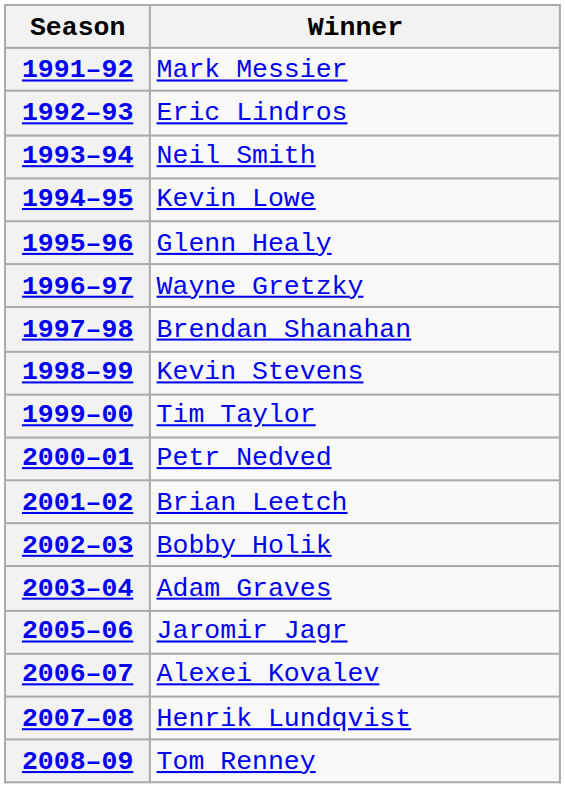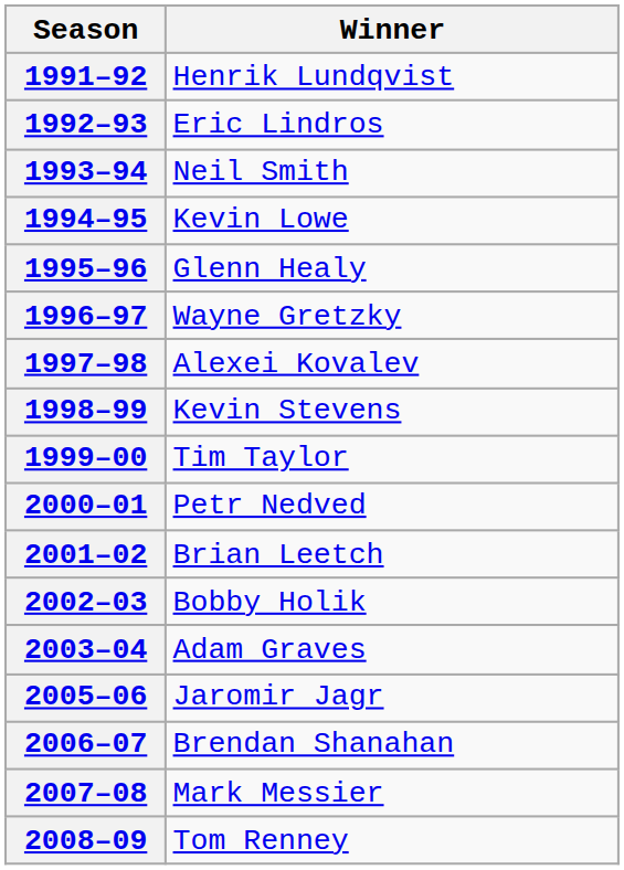 <table class="wikitable">
 <tr>
 <th scope="col" style="width:5em">Season</th>
 <th scope="col" style="width:15em">Winner</th>
 </tr>
 <tr>
 <th scope="row"><a href='#'>1991–92</a></th>
-<td><a href='#'>Mark Messier</a></td>
+<td><a href='#'>Henrik Lundqvist</a></td>
 </tr>
 <tr>
 <th scope="row"><a href='#'>1992–93</a></th>
 <td><a href='#'>Eric Lindros</a></td>
 </tr>
 <tr>
 <th scope="row"><a href='#'>1993–94</a></th>
 <td><a href='#'>Neil Smith</a></td>
 </tr>
 <tr>
 <th scope="row"><a href='#'>1994–95</a></th>
 <td><a href='#'>Kevin Lowe</a></td>
 </tr>
 <tr>
 <th scope="row"><a href='#'>1995–96</a></th>
 <td><a href='#'>Glenn Healy</a></td>
 </tr>
 <tr>
 <th scope="row"><a href='#'>1996–97</a></th>
 <td><a href='#'>Wayne Gretzky</a></td>
 </tr>
 <tr>
 <th scope="row"><a href='#'>1997–98</a></th>
-<td><a href='#'>Brendan Shanahan</a></td>
+<td><a href='#'>Alexei Kovalev</a></td>
 </tr>
 <tr>
 <th scope="row"><a href='#'>1998–99</a></th>
 <td><a href='#'>Kevin Stevens</a></td>
 </tr>
 <tr>
 <th scope="row"><a href='#'>1999–00</a></th>
 <td><a href='#'>Tim Taylor</a></td>
 </tr>
 <tr>
 <th scope="row"><a href='#'>2000–01</a></th>
 <td><a href='#'>Petr Nedved</a></td>
 </tr>
 <tr>
 <th scope="row"><a href='#'>2001–02</a></th>
 <td><a href='#'>Brian Leetch</a></td>
 </tr>
 <tr>
 <th scope="row"><a href='#'>2002–03</a></th>
 <td><a href='#'>Bobby Holik</a></td>
 </tr>
 <tr>
 <th scope="row"><a href='#'>2003–04</a></th>
 <td><a href='#'>Adam Graves</a></td>
 </tr>
 <tr>
 <th scope="row"><a href='#'>2005–06</a></th>
 <td><a href='#'>Jaromir Jagr</a></td>
 </tr>
 <tr>
 <th scope="row"><a href='#'>2006–07</a></th>
-<td><a href='#'>Alexei Kovalev</a></td>
+<td><a href='#'>Brendan Shanahan</a></td>
 </tr>
 <tr>
 <th scope="row"><a href='#'>2007–08</a></th>
-<td><a href='#'>Henrik Lundqvist</a></td>
+<td><a href='#'>Mark Messier</a></td>
 </tr>
 <tr>
 <th scope="row"><a href='#'>2008–09</a></th>
 <td><a href='#'>Tom Renney</a></td>
 </tr>
 </table>
